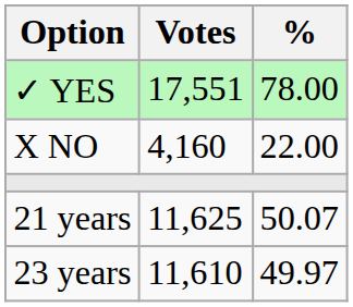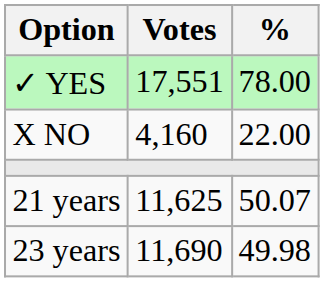 <table class="wikitable">
 <tr>
 <th>Option</th>
 <th>Votes</th>
 <th>%</th>
 </tr>
 <tr>
 <td style=background:#bbf8be>✓ YES</td>
 <td style=background:#bbf8be>17,551</td>
 <td style=background:#bbf8be>78.00</td>
 </tr>
 <tr>
 <td>X NO</td>
 <td>4,160</td>
 <td>22.00</td>
 </tr>
 <tr>
 <td colspan="3" bgcolor="#E9E9E9"></td>
 </tr>
 <tr>
 <td>21 years</td>
 <td>11,625</td>
 <td>50.07</td>
 </tr>
 <tr>
 <td>23 years</td>
-<td>11,610</td>
-<td>49.97</td>
+<td>11,690</td>
+<td>49.98</td>
 </tr>
 </table>
